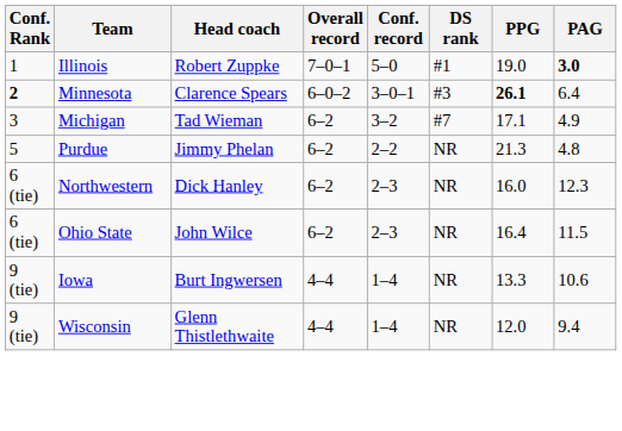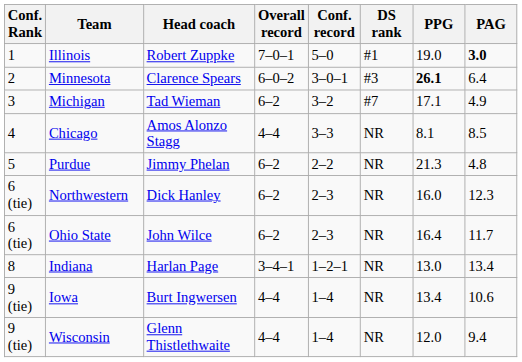 <table class="sortable wikitable">
 <tr>
 <th width="25">Conf. Rank</th>
 <th width="100">Team</th>
 <th width="115">Head coach</th>
 <th width="50">Overall record</th>
 <th width="50">Conf. record</th>
 <th width="50">DS<br>rank</th>
 <th width="50">PPG</th>
 <th width="50">PAG</th>
 </tr>
 <tr align="left" bgcolor="">
 <td>1</td>
 <td><a href='#'>Illinois</a></td>
 <td><a href='#'>Robert Zuppke</a></td>
 <td>7–0–1</td>
 <td>5–0</td>
 <td>#1</td>
 <td>19.0</td>
 <td><strong>3.0</strong></td>
 </tr>
 <tr align="left" bgcolor="">
-<td><strong>2</strong></td>
+<td>2</td>
 <td><a href='#'>Minnesota</a></td>
 <td><a href='#'>Clarence Spears</a></td>
 <td>6–0–2</td>
 <td>3–0–1</td>
 <td>#3</td>
 <td><strong>26.1</strong></td>
 <td>6.4</td>
 </tr>
 <tr align="left" bgcolor="">
 <td>3</td>
 <td><a href='#'>Michigan</a></td>
 <td><a href='#'>Tad Wieman</a></td>
 <td>6–2</td>
 <td>3–2</td>
 <td>#7</td>
 <td>17.1</td>
 <td>4.9</td>
+</tr>
+<tr align="left" bgcolor="">
+<td>4</td>
+<td><a href='#'>Chicago</a></td>
+<td><a href='#'>Amos Alonzo Stagg</a></td>
+<td>4–4</td>
+<td>3–3</td>
+<td>NR</td>
+<td>8.1</td>
+<td>8.5</td>
 </tr>
 <tr align="left" bgcolor="">
 <td>5</td>
 <td><a href='#'>Purdue</a></td>
 <td><a href='#'>Jimmy Phelan</a></td>
 <td>6–2</td>
 <td>2–2</td>
 <td>NR</td>
 <td>21.3</td>
 <td>4.8</td>
 </tr>
 <tr align="left" bgcolor="">
 <td>6 (tie)</td>
 <td><a href='#'>Northwestern</a></td>
 <td><a href='#'>Dick Hanley</a></td>
 <td>6–2</td>
 <td>2–3</td>
 <td>NR</td>
 <td>16.0</td>
 <td>12.3</td>
 </tr>
 <tr align="left" bgcolor="">
 <td>6 (tie)</td>
 <td><a href='#'>Ohio State</a></td>
 <td><a href='#'>John Wilce</a></td>
 <td>6–2</td>
 <td>2–3</td>
 <td>NR</td>
 <td>16.4</td>
-<td>11.5</td>
+<td>11.7</td>
+</tr>
+<tr align="left" bgcolor="">
+<td>8</td>
+<td><a href='#'>Indiana</a></td>
+<td><a href='#'>Harlan Page</a></td>
+<td>3–4–1</td>
+<td>1–2–1</td>
+<td>NR</td>
+<td>13.0</td>
+<td>13.4</td>
 </tr>
 <tr align="left" bgcolor="">
 <td>9 (tie)</td>
 <td><a href='#'>Iowa</a></td>
 <td><a href='#'>Burt Ingwersen</a></td>
 <td>4–4</td>
 <td>1–4</td>
 <td>NR</td>
-<td>13.3</td>
+<td>13.4</td>
 <td>10.6</td>
 </tr>
 <tr align="left" bgcolor="">
 <td>9 (tie)</td>
 <td><a href='#'>Wisconsin</a></td>
 <td><a href='#'>Glenn Thistlethwaite</a></td>
 <td>4–4</td>
 <td>1–4</td>
 <td>NR</td>
 <td>12.0</td>
 <td>9.4</td>
 </tr>
 </table>
